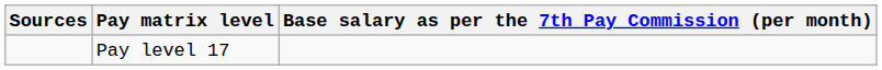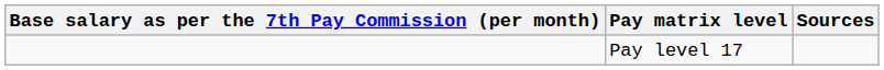 <table class="wikitable mw-collapsible" style="margin: 1ex 0 1ex 1ex; ">
 <tr>
+<th>Base salary as per the <a href='#'>7th Pay Commission</a> (per month)</th>
+<th>Pay matrix level</th>
 <th>Sources</th>
-<th>Pay matrix level</th>
-<th>Base salary as per the <a href='#'>7th Pay Commission</a> (per month)</th>
 </tr>
 <tr>
 <td></td>
 <td>Pay level 17</td>
 <td></td>
 </tr>
 </table>
